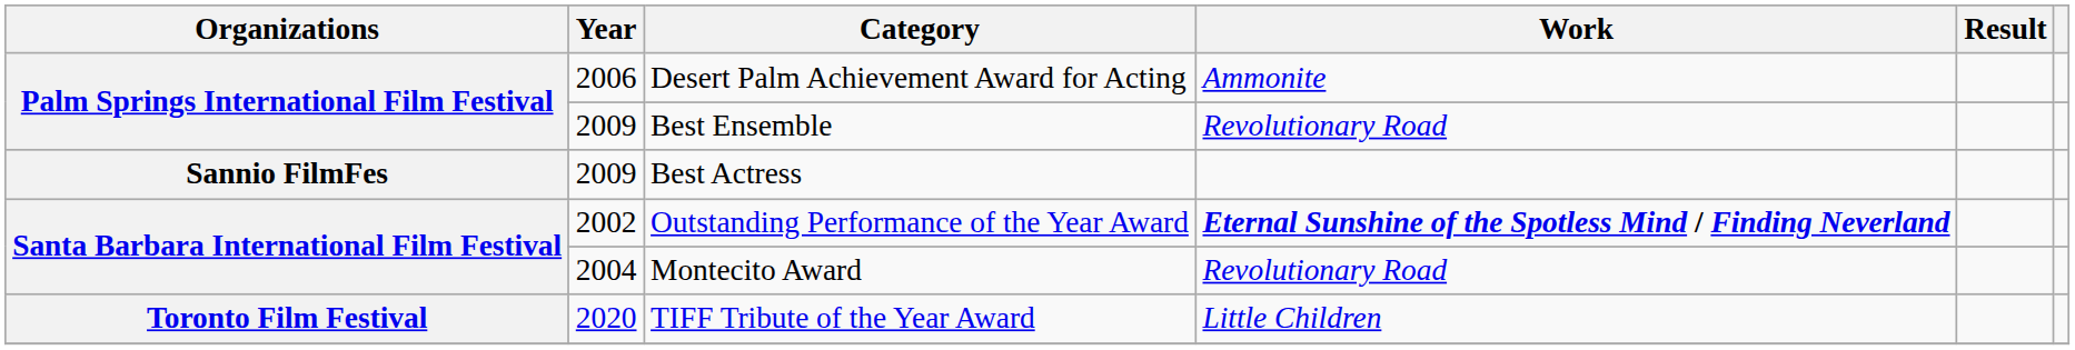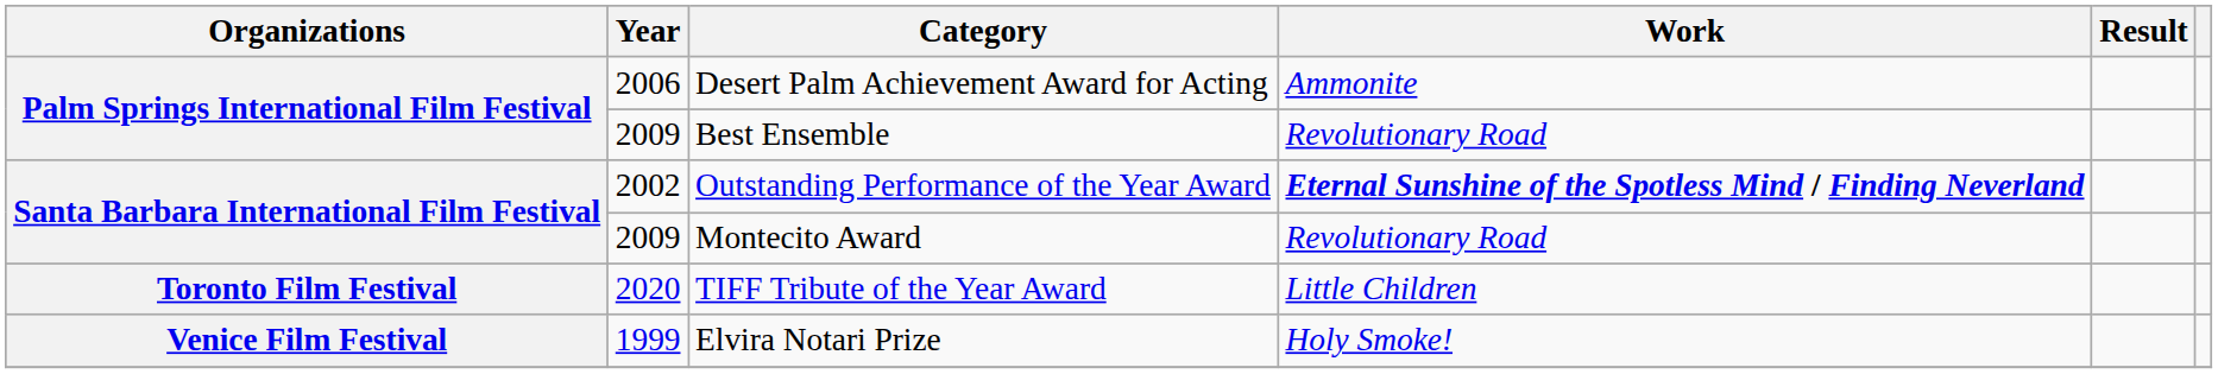 <table class= "wikitable plainrowheaders sortable">
 <tr>
 <th>Organizations</th>
 <th scope="col">Year</th>
 <th scope="col">Category</th>
 <th scope="col">Work</th>
 <th scope="col">Result</th>
 <th scope="col" class="unsortable"></th>
 </tr>
 <tr>
 <th rowspan="2" scope="row"><a href='#'>Palm Springs International Film Festival</a></th>
 <td align="center">2006</td>
 <td>Desert Palm Achievement Award for Acting</td>
 <td><em><a href='#'>Ammonite</a></em></td>
 <td></td>
 <td style="text-align:center;"></td>
 </tr>
 <tr>
 <td align="center">2009</td>
 <td>Best Ensemble</td>
 <td><em><a href='#'>Revolutionary Road</a></em></td>
 <td></td>
 <td style="text-align:center;"></td>
 </tr>
 <tr>
-<th rowspan="1" scope="row">Sannio FilmFes</th>
-<td align="center">2009</td>
-<td>Best Actress</td>
-<td><em></em></td>
-<td></td>
-<td style="text-align:center;"></td>
-</tr>
-<tr>
 <th rowspan="2" scope="row"><a href='#'>Santa Barbara International Film Festival</a></th>
 <td align="center">2002</td>
 <td><a href='#'>Outstanding Performance of the Year Award</a></td>
 <td><strong><em><a href='#'>Eternal Sunshine of the Spotless Mind</a></em> / <em><a href='#'>Finding Neverland</a></em></strong></td>
 <td></td>
 <td style="text-align:center;"></td>
 </tr>
 <tr>
-<td align="center">2004</td>
+<td align="center">2009</td>
 <td>Montecito Award</td>
 <td><em><a href='#'>Revolutionary Road</a></em></td>
 <td></td>
 <td style="text-align:center;"></td>
 </tr>
 <tr>
 <th rowspan="1" scope="row"><a href='#'>Toronto Film Festival</a></th>
 <td align="center"><a href='#'>2020</a></td>
 <td><a href='#'>TIFF Tribute of the Year Award</a></td>
 <td><em><a href='#'>Little Children</a></em></td>
 <td></td>
 <td style="text-align:center;"></td>
 </tr>
 <tr>
+<th rowspan="1" scope="row"><a href='#'>Venice Film Festival</a></th>
+<td align="center"><a href='#'>1999</a></td>
+<td>Elvira Notari Prize</td>
+<td><em><a href='#'>Holy Smoke!</a></em></td>
+<td></td>
+<td style="text-align:center;"></td>
+</tr>
+<tr>
 </tr>
 </table>
